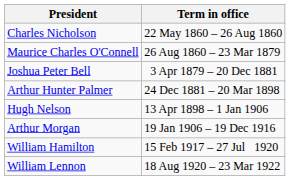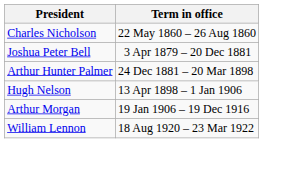 <table class="wikitable">
 <tr>
 <th>President</th>
 <th>Term in office</th>
 </tr>
 <tr>
 <td><a href='#'>Charles Nicholson</a></td>
 <td>22 May 1860 – 26 Aug 1860</td>
-</tr>
-<tr>
-<td><a href='#'>Maurice Charles O'Connell</a></td>
-<td>26 Aug 1860 – 23 Mar 1879</td>
 </tr>
 <tr>
 <td><a href='#'>Joshua Peter Bell</a></td>
 <td>  3 Apr 1879 – 20 Dec 1881</td>
 </tr>
 <tr>
 <td><a href='#'>Arthur Hunter Palmer</a></td>
 <td>24 Dec 1881 – 20 Mar 1898</td>
 </tr>
 <tr>
 <td><a href='#'>Hugh Nelson</a></td>
 <td>13 Apr 1898 – 1 Jan 1906</td>
 </tr>
 <tr>
 <td><a href='#'>Arthur Morgan</a></td>
 <td>19 Jan 1906 – 19 Dec 1916</td>
 </tr>
 <tr>
-<td><a href='#'>William Hamilton</a></td>
-<td>15 Feb 1917 – 27 Jul   1920</td>
-</tr>
-<tr>
 <td><a href='#'>William Lennon</a></td>
 <td>18 Aug 1920 – 23 Mar 1922</td>
 </tr>
 </table>
